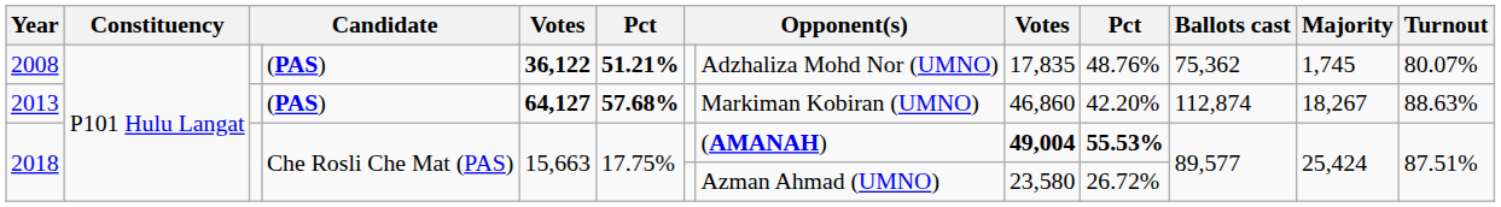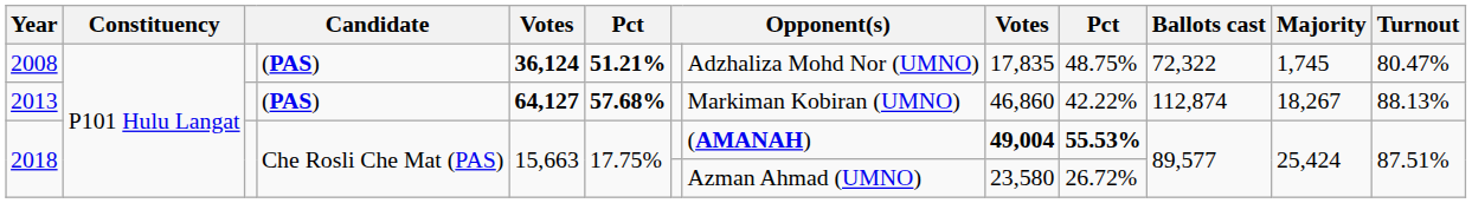 <table class="wikitable" style="margin:0.5em ; font-size:95%">
 <tr>
 <th>Year</th>
 <th>Constituency</th>
 <th colspan=2>Candidate</th>
 <th>Votes</th>
 <th>Pct</th>
 <th colspan=2>Opponent(s)</th>
 <th>Votes</th>
 <th>Pct</th>
 <th>Ballots cast</th>
 <th>Majority</th>
 <th>Turnout</th>
 </tr>
 <tr>
 <td><a href='#'>2008</a></td>
 <td rowspan=4>P101 <a href='#'>Hulu Langat</a></td>
 <td></td>
 <td> (<a href='#'><strong>PAS</strong></a>)</td>
-<td align="right"><strong>36,122</strong></td>
+<td align="right"><strong>36,124</strong></td>
 <td><strong>51.21%</strong></td>
 <td></td>
 <td>Adzhaliza Mohd Nor (<a href='#'>UMNO</a>)</td>
 <td align="right">17,835</td>
-<td>48.76%</td>
-<td>75,362</td>
+<td>48.75%</td>
+<td>72,322</td>
 <td>1,745</td>
-<td>80.07%</td>
+<td>80.47%</td>
 </tr>
 <tr>
 <td><a href='#'>2013</a></td>
 <td></td>
 <td> (<a href='#'><strong>PAS</strong></a>)</td>
 <td align="right"><strong>64,127</strong></td>
 <td><strong>57.68%</strong></td>
 <td></td>
 <td>Markiman Kobiran (<a href='#'>UMNO</a>)</td>
 <td align="right">46,860</td>
-<td>42.20%</td>
+<td>42.22%</td>
 <td>112,874</td>
 <td>18,267</td>
-<td>88.63%</td>
+<td>88.13%</td>
 </tr>
 <tr>
 <td rowspan="2"><a href='#'>2018</a></td>
 <td rowspan="2" ></td>
 <td rowspan="2">Che Rosli Che Mat (<a href='#'>PAS</a>)</td>
 <td rowspan="2" align="right">15,663</td>
 <td rowspan="2">17.75%</td>
 <td></td>
 <td> (<a href='#'><strong>AMANAH</strong></a>)</td>
 <td align="right"><strong>49,004</strong></td>
 <td><strong>55.53%</strong></td>
 <td rowspan="2">89,577</td>
 <td rowspan="2">25,424</td>
 <td rowspan="2">87.51%</td>
 </tr>
 <tr>
 <td></td>
 <td>Azman Ahmad (<a href='#'>UMNO</a>)</td>
 <td align="right">23,580</td>
 <td>26.72%</td>
 </tr>
 </table>
